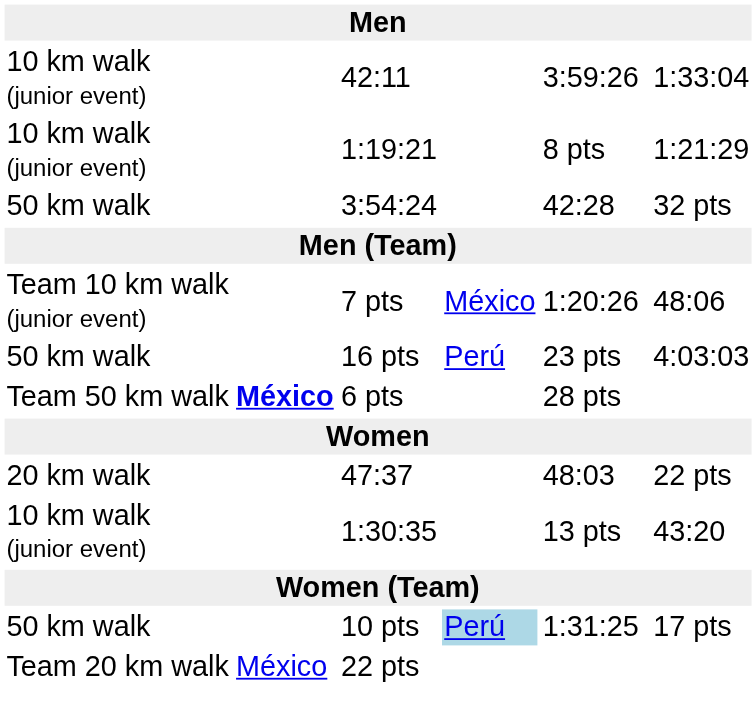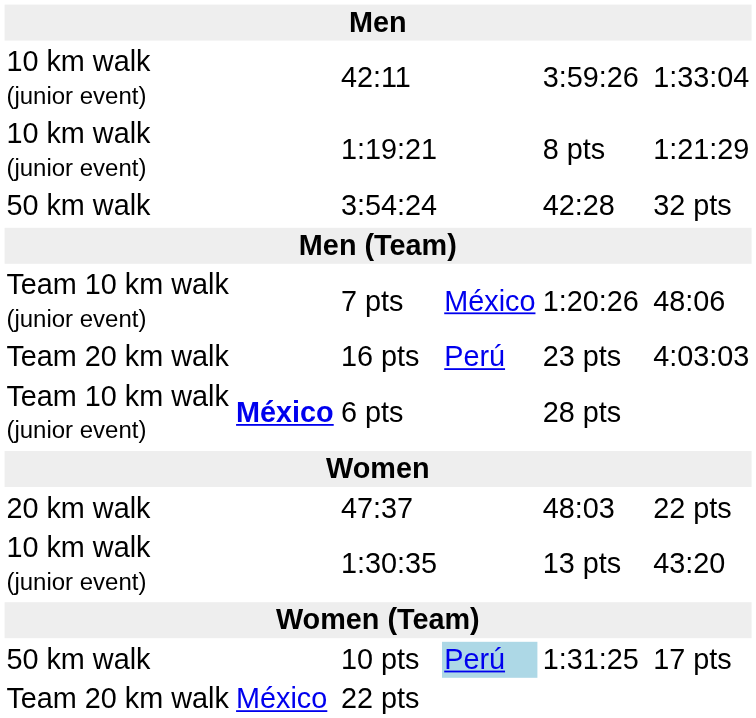 <table>
 <tr>
 <td colspan=7 bgcolor=#eeeeee style="text-align:center;"><strong>Men</strong></td>
 </tr>
 <tr>
 <td>10 km walk<br><small>(junior event)</small></td>
 <td></td>
 <td>42:11</td>
 <td></td>
 <td>3:59:26</td>
 <td></td>
 <td>1:33:04</td>
 </tr>
 <tr>
 <td>10 km walk<br><small>(junior event)</small></td>
 <td></td>
 <td>1:19:21</td>
 <td></td>
 <td>8 pts</td>
 <td></td>
 <td>1:21:29</td>
 </tr>
 <tr>
 <td>50 km walk</td>
 <td></td>
 <td>3:54:24</td>
 <td></td>
 <td>42:28</td>
 <td></td>
 <td>32 pts</td>
 </tr>
 <tr>
 <td colspan=7 bgcolor=#eeeeee style="text-align:center;"><strong>Men (Team)</strong></td>
 </tr>
 <tr>
 <td>Team 10 km walk<br><small>(junior event)</small></td>
 <td></td>
 <td>7 pts</td>
 <td> <a href='#'>México</a></td>
 <td>1:20:26</td>
 <td></td>
 <td>48:06</td>
 </tr>
 <tr>
-<td>50 km walk</td>
+<td>Team 20 km walk</td>
 <td></td>
 <td>16 pts</td>
 <td> <a href='#'>Perú</a></td>
 <td>23 pts</td>
 <td></td>
 <td>4:03:03</td>
 </tr>
 <tr>
-<td>Team 50 km walk</td>
+<td>Team 10 km walk<br><small>(junior event)</small></td>
 <td><strong> <a href='#'>México</a></strong></td>
 <td>6 pts</td>
 <td></td>
 <td>28 pts</td>
 <td></td>
 <td></td>
 </tr>
 <tr>
 <td colspan=7 bgcolor=#eeeeee style="text-align:center;"><strong>Women</strong></td>
 </tr>
 <tr>
 <td>20 km walk</td>
 <td></td>
 <td>47:37</td>
 <td></td>
 <td>48:03</td>
 <td></td>
 <td>22 pts</td>
 </tr>
 <tr>
 <td>10 km walk<br><small>(junior event)</small></td>
 <td></td>
 <td>1:30:35</td>
 <td></td>
 <td>13 pts</td>
 <td></td>
 <td>43:20</td>
 </tr>
 <tr>
 <td colspan=7 bgcolor=#eeeeee style="text-align:center;"><strong>Women (Team)</strong></td>
 </tr>
 <tr>
 <td>50 km walk</td>
 <td></td>
 <td>10 pts</td>
 <td style="background: lightblue;"> <a href='#'>Perú</a></td>
 <td>1:31:25</td>
 <td></td>
 <td>17 pts</td>
 </tr>
 <tr>
 <td>Team 20 km walk</td>
 <td> <a href='#'>México</a></td>
 <td>22 pts</td>
 <td></td>
 <td></td>
 <td></td>
 <td></td>
 </tr>
 </table>
